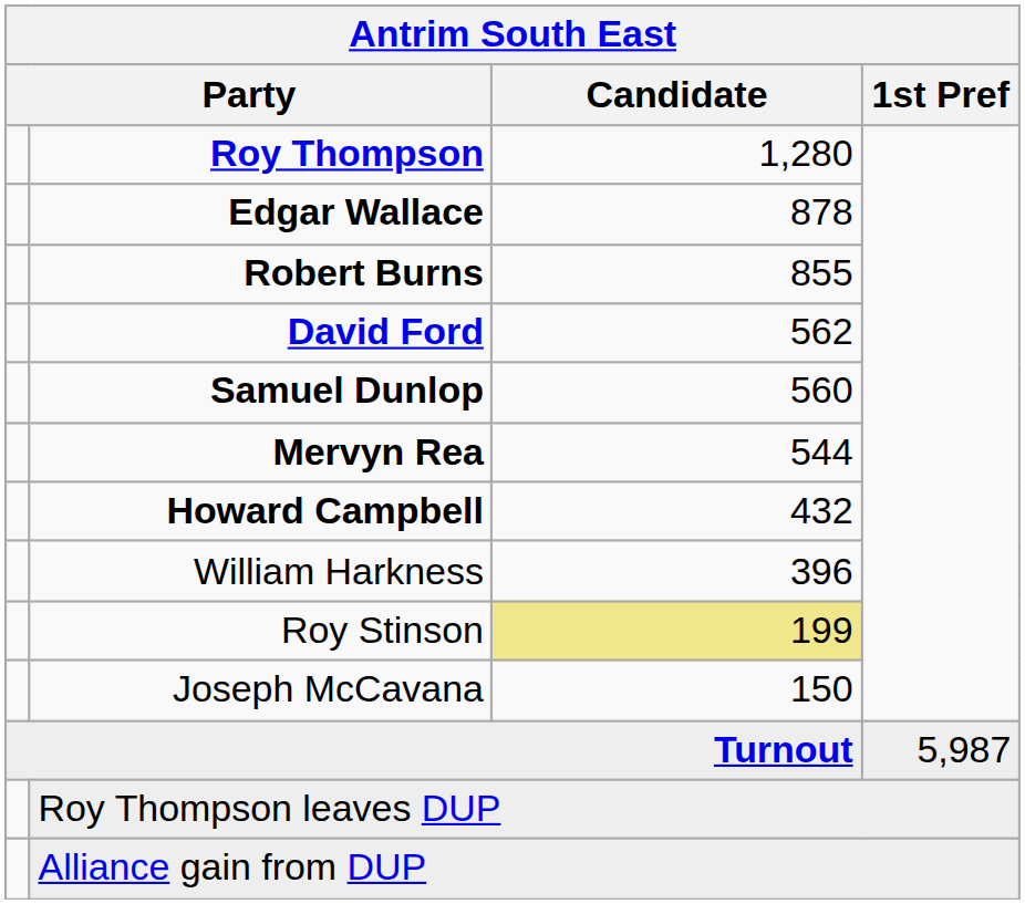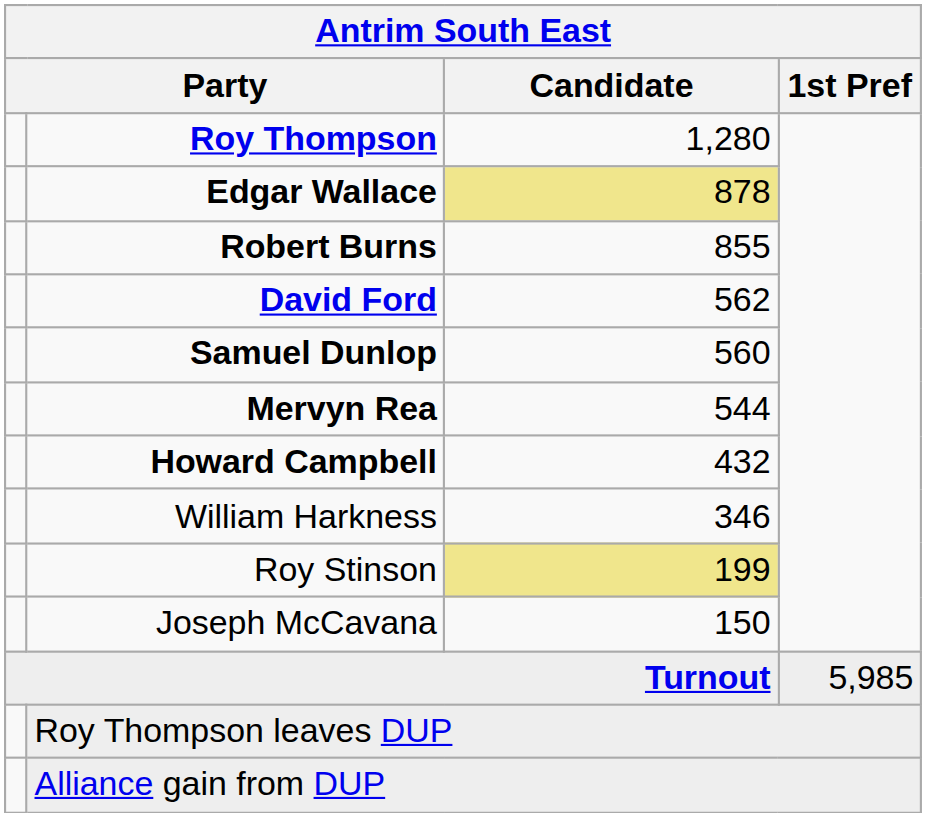 <table class="wikitable">
 <tr>
 <th colspan="4" align="center"><a href='#'>Antrim South East</a></th>
 </tr>
 <tr>
 <th colspan="2" align="center" width=200>Party</th>
 <th width=150>Candidate</th>
 <th width=60>1st Pref</th>
 </tr>
 <tr>
 <td></td>
 <td align="right"><strong><a href='#'>Roy Thompson</a></strong></td>
 <td align="right">1,280</td>
 </tr>
 <tr>
 <td></td>
 <td align="right"><strong>Edgar Wallace</strong></td>
-<td align="right">878</td>
+<td align="right" style="background: khaki;">878</td>
 </tr>
 <tr>
 <td></td>
 <td align="right"><strong>Robert Burns</strong></td>
 <td align="right">855</td>
 </tr>
 <tr>
 <td></td>
 <td align="right"><strong><a href='#'>David Ford</a></strong></td>
 <td align="right">562</td>
 </tr>
 <tr>
 <td></td>
 <td align="right"><strong>Samuel Dunlop</strong></td>
 <td align="right">560</td>
 </tr>
 <tr>
 <td></td>
 <td align="right"><strong>Mervyn Rea</strong></td>
 <td align="right">544</td>
 </tr>
 <tr>
 <td></td>
 <td align="right"><strong>Howard Campbell</strong></td>
 <td align="right">432</td>
 </tr>
 <tr>
 <td></td>
 <td align="right">William Harkness</td>
-<td align="right">396</td>
+<td align="right">346</td>
 </tr>
 <tr>
 <td></td>
 <td align="right">Roy Stinson</td>
 <td align="right" style="background: khaki;">199</td>
 </tr>
 <tr>
 <td></td>
 <td align="right">Joseph McCavana</td>
 <td align="right">150</td>
 </tr>
 <tr bgcolor="EEEEEE">
 <td colspan=3 align="right"><strong><a href='#'>Turnout</a></strong></td>
-<td align="right">5,987</td>
+<td align="right">5,985</td>
 </tr>
 <tr>
 <td bgcolor=></td>
 <td colspan=3 bgcolor="EEEEEE">Roy Thompson leaves <a href='#'>DUP</a></td>
 </tr>
 <tr>
 <td bgcolor=></td>
 <td colspan=3 bgcolor="EEEEEE"><a href='#'>Alliance</a> gain from <a href='#'>DUP</a></td>
 </tr>
 </table>
